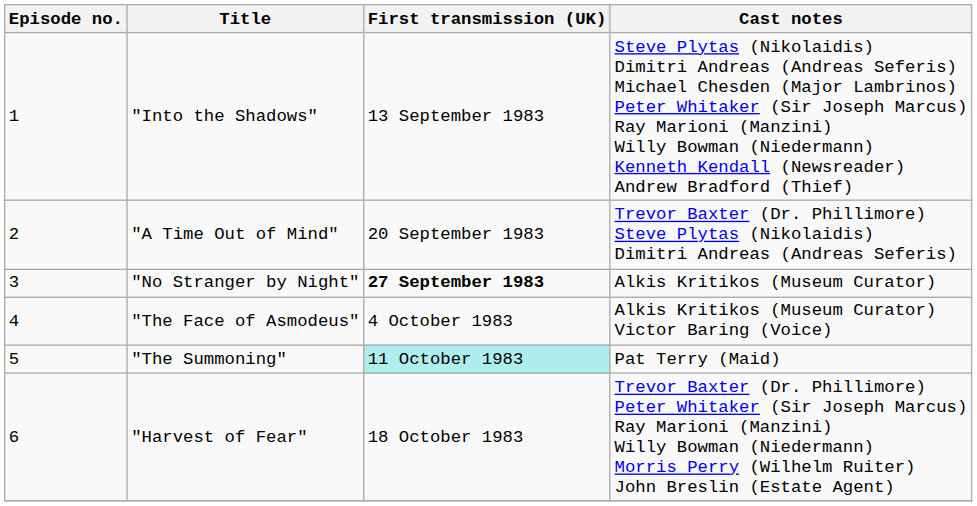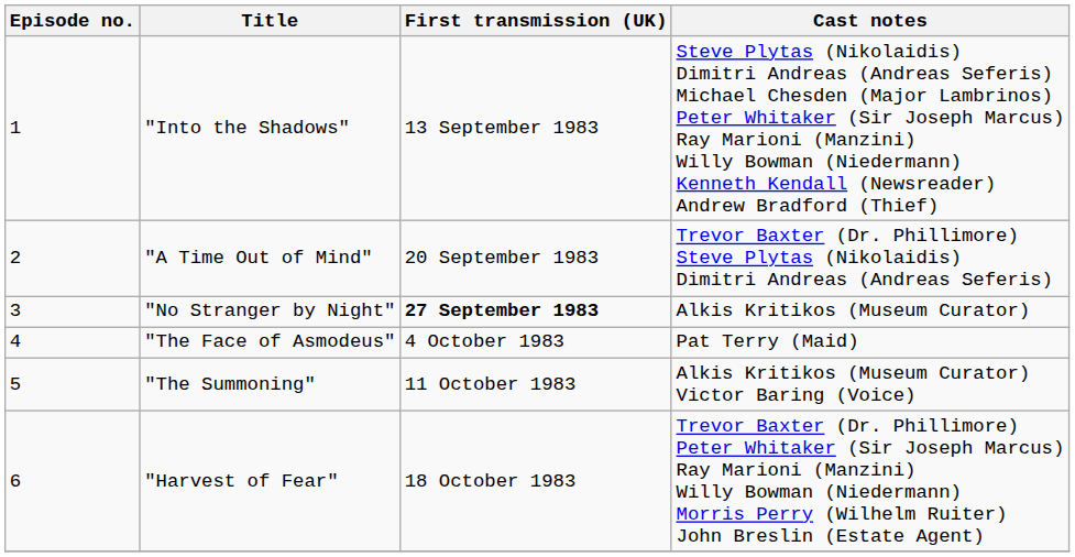 <table class="wikitable plainrowheaders">
 <tr style="color:#00000;">
 <th scope="col">Episode no.</th>
 <th scope="col">Title</th>
 <th scope="col">First transmission (UK)</th>
 <th scope="col">Cast notes</th>
 </tr>
 <tr>
 <td>1</td>
 <td>"Into the Shadows"</td>
 <td>13 September 1983</td>
 <td><a href='#'>Steve Plytas</a> (Nikolaidis) <br> Dimitri Andreas (Andreas Seferis) <br> Michael Chesden (Major Lambrinos) <br> <a href='#'>Peter Whitaker</a> (Sir Joseph Marcus) <br> Ray Marioni (Manzini) <br> Willy Bowman (Niedermann) <br> <a href='#'>Kenneth Kendall</a> (Newsreader) <br> Andrew Bradford (Thief)</td>
 </tr>
 <tr>
 <td>2</td>
 <td>"A Time Out of Mind"</td>
 <td>20 September 1983</td>
 <td><a href='#'>Trevor Baxter</a> (Dr. Phillimore) <br> <a href='#'>Steve Plytas</a> (Nikolaidis) <br> Dimitri Andreas (Andreas Seferis)</td>
 </tr>
 <tr>
 <td>3</td>
 <td>"No Stranger by Night"</td>
 <td><strong>27 September 1983</strong></td>
 <td>Alkis Kritikos (Museum Curator)</td>
 </tr>
 <tr>
 <td>4</td>
 <td>"The Face of Asmodeus"</td>
 <td>4 October 1983</td>
-<td>Alkis Kritikos (Museum Curator) <br> Victor Baring (Voice)</td>
+<td>Pat Terry (Maid)</td>
 </tr>
 <tr>
 <td>5</td>
 <td>"The Summoning"</td>
-<td style="background: paleturquoise;">11 October 1983</td>
-<td>Pat Terry (Maid)</td>
+<td>11 October 1983</td>
+<td>Alkis Kritikos (Museum Curator) <br> Victor Baring (Voice)</td>
 </tr>
 <tr>
 <td>6</td>
 <td>"Harvest of Fear"</td>
 <td>18 October 1983</td>
 <td><a href='#'>Trevor Baxter</a> (Dr. Phillimore) <br> <a href='#'>Peter Whitaker</a> (Sir Joseph Marcus) <br> Ray Marioni (Manzini) <br> Willy Bowman (Niedermann) <br> <a href='#'>Morris Perry</a> (Wilhelm Ruiter) <br> John Breslin (Estate Agent)</td>
 </tr>
 <tr>
 </tr>
 </table>
